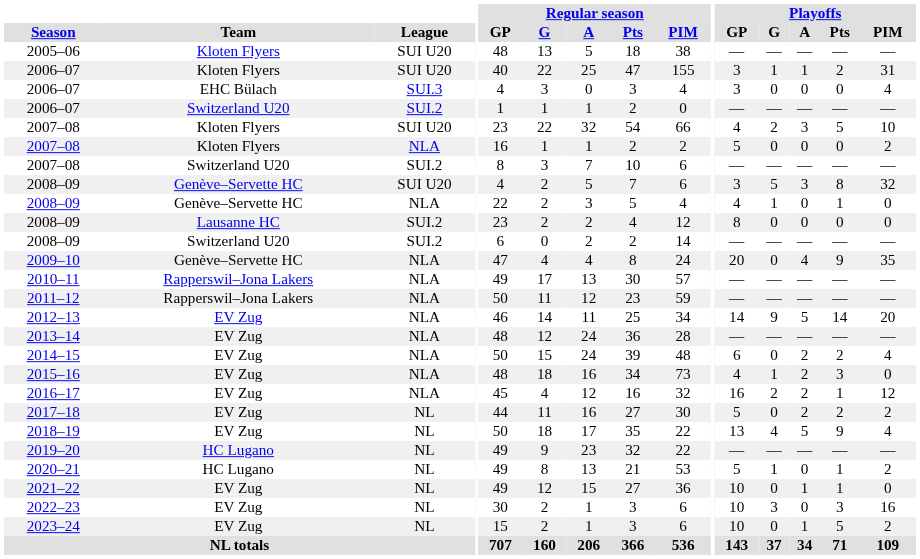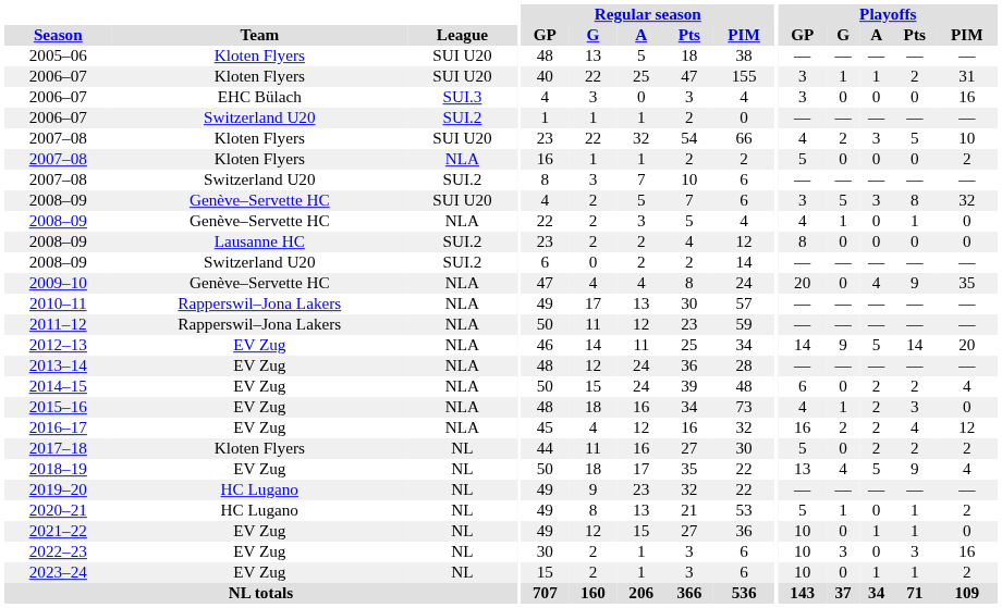 <table border="0" cellpadding="1" cellspacing="0" style="text-align:center; width:60em">
 <tr bgcolor="#e0e0e0">
 <th colspan="3" bgcolor="#ffffff"></th>
 <th rowspan="100" bgcolor="#ffffff"></th>
 <th colspan="5"><a href='#'>Regular season</a></th>
 <th rowspan="100" bgcolor="#ffffff"></th>
 <th colspan="5"><a href='#'>Playoffs</a></th>
 </tr>
 <tr bgcolor="#e0e0e0">
 <th><a href='#'>Season</a></th>
 <th>Team</th>
 <th>League</th>
 <th>GP</th>
 <th><a href='#'>G</a></th>
 <th><a href='#'>A</a></th>
 <th><a href='#'>Pts</a></th>
 <th><a href='#'>PIM</a></th>
 <th>GP</th>
 <th>G</th>
 <th>A</th>
 <th>Pts</th>
 <th>PIM</th>
 </tr>
 <tr>
 <td>2005–06</td>
 <td><a href='#'>Kloten Flyers</a></td>
 <td>SUI U20</td>
 <td>48</td>
 <td>13</td>
 <td>5</td>
 <td>18</td>
 <td>38</td>
 <td>—</td>
 <td>—</td>
 <td>—</td>
 <td>—</td>
 <td>—</td>
 </tr>
 <tr bgcolor="#f0f0f0">
 <td>2006–07</td>
 <td>Kloten Flyers</td>
 <td>SUI U20</td>
 <td>40</td>
 <td>22</td>
 <td>25</td>
 <td>47</td>
 <td>155</td>
 <td>3</td>
 <td>1</td>
 <td>1</td>
 <td>2</td>
 <td>31</td>
 </tr>
 <tr>
 <td>2006–07</td>
 <td>EHC Bülach</td>
 <td><a href='#'>SUI.3</a></td>
 <td>4</td>
 <td>3</td>
 <td>0</td>
 <td>3</td>
 <td>4</td>
 <td>3</td>
 <td>0</td>
 <td>0</td>
 <td>0</td>
-<td>4</td>
+<td>16</td>
 </tr>
 <tr bgcolor="#f0f0f0">
 <td>2006–07</td>
 <td><a href='#'>Switzerland U20</a></td>
 <td><a href='#'>SUI.2</a></td>
 <td>1</td>
 <td>1</td>
 <td>1</td>
 <td>2</td>
 <td>0</td>
 <td>—</td>
 <td>—</td>
 <td>—</td>
 <td>—</td>
 <td>—</td>
 </tr>
 <tr>
 <td>2007–08</td>
 <td>Kloten Flyers</td>
 <td>SUI U20</td>
 <td>23</td>
 <td>22</td>
 <td>32</td>
 <td>54</td>
 <td>66</td>
 <td>4</td>
 <td>2</td>
 <td>3</td>
 <td>5</td>
 <td>10</td>
 </tr>
 <tr bgcolor="#f0f0f0">
 <td><a href='#'>2007–08</a></td>
 <td>Kloten Flyers</td>
 <td><a href='#'>NLA</a></td>
 <td>16</td>
 <td>1</td>
 <td>1</td>
 <td>2</td>
 <td>2</td>
 <td>5</td>
 <td>0</td>
 <td>0</td>
 <td>0</td>
 <td>2</td>
 </tr>
 <tr>
 <td>2007–08</td>
 <td>Switzerland U20</td>
 <td>SUI.2</td>
 <td>8</td>
 <td>3</td>
 <td>7</td>
 <td>10</td>
 <td>6</td>
 <td>—</td>
 <td>—</td>
 <td>—</td>
 <td>—</td>
 <td>—</td>
 </tr>
 <tr bgcolor="#f0f0f0">
 <td>2008–09</td>
 <td><a href='#'>Genève–Servette HC</a></td>
 <td>SUI U20</td>
 <td>4</td>
 <td>2</td>
 <td>5</td>
 <td>7</td>
 <td>6</td>
 <td>3</td>
 <td>5</td>
 <td>3</td>
 <td>8</td>
 <td>32</td>
 </tr>
 <tr>
 <td><a href='#'>2008–09</a></td>
 <td>Genève–Servette HC</td>
 <td>NLA</td>
 <td>22</td>
 <td>2</td>
 <td>3</td>
 <td>5</td>
 <td>4</td>
 <td>4</td>
 <td>1</td>
 <td>0</td>
 <td>1</td>
 <td>0</td>
 </tr>
 <tr bgcolor="#f0f0f0">
 <td>2008–09</td>
 <td><a href='#'>Lausanne HC</a></td>
 <td>SUI.2</td>
 <td>23</td>
 <td>2</td>
 <td>2</td>
 <td>4</td>
 <td>12</td>
 <td>8</td>
 <td>0</td>
 <td>0</td>
 <td>0</td>
 <td>0</td>
 </tr>
 <tr>
 <td>2008–09</td>
 <td>Switzerland U20</td>
 <td>SUI.2</td>
 <td>6</td>
 <td>0</td>
 <td>2</td>
 <td>2</td>
 <td>14</td>
 <td>—</td>
 <td>—</td>
 <td>—</td>
 <td>—</td>
 <td>—</td>
 </tr>
 <tr bgcolor="#f0f0f0">
 <td><a href='#'>2009–10</a></td>
 <td>Genève–Servette HC</td>
 <td>NLA</td>
 <td>47</td>
 <td>4</td>
 <td>4</td>
 <td>8</td>
 <td>24</td>
 <td>20</td>
 <td>0</td>
 <td>4</td>
 <td>9</td>
 <td>35</td>
 </tr>
 <tr>
 <td><a href='#'>2010–11</a></td>
 <td><a href='#'>Rapperswil–Jona Lakers</a></td>
 <td>NLA</td>
 <td>49</td>
 <td>17</td>
 <td>13</td>
 <td>30</td>
 <td>57</td>
 <td>—</td>
 <td>—</td>
 <td>—</td>
 <td>—</td>
 <td>—</td>
 </tr>
 <tr bgcolor="#f0f0f0">
 <td><a href='#'>2011–12</a></td>
 <td>Rapperswil–Jona Lakers</td>
 <td>NLA</td>
 <td>50</td>
 <td>11</td>
 <td>12</td>
 <td>23</td>
 <td>59</td>
 <td>—</td>
 <td>—</td>
 <td>—</td>
 <td>—</td>
 <td>—</td>
 </tr>
 <tr>
 <td><a href='#'>2012–13</a></td>
 <td><a href='#'>EV Zug</a></td>
 <td>NLA</td>
 <td>46</td>
 <td>14</td>
 <td>11</td>
 <td>25</td>
 <td>34</td>
 <td>14</td>
 <td>9</td>
 <td>5</td>
 <td>14</td>
 <td>20</td>
 </tr>
 <tr bgcolor="#f0f0f0">
 <td><a href='#'>2013–14</a></td>
 <td>EV Zug</td>
 <td>NLA</td>
 <td>48</td>
 <td>12</td>
 <td>24</td>
 <td>36</td>
 <td>28</td>
 <td>—</td>
 <td>—</td>
 <td>—</td>
 <td>—</td>
 <td>—</td>
 </tr>
 <tr>
 <td><a href='#'>2014–15</a></td>
 <td>EV Zug</td>
 <td>NLA</td>
 <td>50</td>
 <td>15</td>
 <td>24</td>
 <td>39</td>
 <td>48</td>
 <td>6</td>
 <td>0</td>
 <td>2</td>
 <td>2</td>
 <td>4</td>
 </tr>
 <tr bgcolor="#f0f0f0">
 <td><a href='#'>2015–16</a></td>
 <td>EV Zug</td>
 <td>NLA</td>
 <td>48</td>
 <td>18</td>
 <td>16</td>
 <td>34</td>
 <td>73</td>
 <td>4</td>
 <td>1</td>
 <td>2</td>
 <td>3</td>
 <td>0</td>
 </tr>
 <tr>
 <td><a href='#'>2016–17</a></td>
 <td>EV Zug</td>
 <td>NLA</td>
 <td>45</td>
 <td>4</td>
 <td>12</td>
 <td>16</td>
 <td>32</td>
 <td>16</td>
 <td>2</td>
 <td>2</td>
-<td>1</td>
+<td>4</td>
 <td>12</td>
 </tr>
 <tr bgcolor="#f0f0f0">
 <td><a href='#'>2017–18</a></td>
-<td>EV Zug</td>
+<td>Kloten Flyers</td>
 <td>NL</td>
 <td>44</td>
 <td>11</td>
 <td>16</td>
 <td>27</td>
 <td>30</td>
 <td>5</td>
 <td>0</td>
 <td>2</td>
 <td>2</td>
 <td>2</td>
 </tr>
 <tr>
 <td><a href='#'>2018–19</a></td>
 <td>EV Zug</td>
 <td>NL</td>
 <td>50</td>
 <td>18</td>
 <td>17</td>
 <td>35</td>
 <td>22</td>
 <td>13</td>
 <td>4</td>
 <td>5</td>
 <td>9</td>
 <td>4</td>
 </tr>
 <tr bgcolor="#f0f0f0">
 <td><a href='#'>2019–20</a></td>
 <td><a href='#'>HC Lugano</a></td>
 <td>NL</td>
 <td>49</td>
 <td>9</td>
 <td>23</td>
 <td>32</td>
 <td>22</td>
 <td>—</td>
 <td>—</td>
 <td>—</td>
 <td>—</td>
 <td>—</td>
 </tr>
 <tr>
 <td><a href='#'>2020–21</a></td>
 <td>HC Lugano</td>
 <td>NL</td>
 <td>49</td>
 <td>8</td>
 <td>13</td>
 <td>21</td>
 <td>53</td>
 <td>5</td>
 <td>1</td>
 <td>0</td>
 <td>1</td>
 <td>2</td>
 </tr>
 <tr bgcolor="#f0f0f0">
 <td><a href='#'>2021–22</a></td>
 <td>EV Zug</td>
 <td>NL</td>
 <td>49</td>
 <td>12</td>
 <td>15</td>
 <td>27</td>
 <td>36</td>
 <td>10</td>
 <td>0</td>
 <td>1</td>
 <td>1</td>
 <td>0</td>
 </tr>
 <tr>
 <td><a href='#'>2022–23</a></td>
 <td>EV Zug</td>
 <td>NL</td>
 <td>30</td>
 <td>2</td>
 <td>1</td>
 <td>3</td>
 <td>6</td>
 <td>10</td>
 <td>3</td>
 <td>0</td>
 <td>3</td>
 <td>16</td>
 </tr>
 <tr bgcolor="#f0f0f0">
 <td><a href='#'>2023–24</a></td>
 <td>EV Zug</td>
 <td>NL</td>
 <td>15</td>
 <td>2</td>
 <td>1</td>
 <td>3</td>
 <td>6</td>
 <td>10</td>
 <td>0</td>
 <td>1</td>
-<td>5</td>
+<td>1</td>
 <td>2</td>
 </tr>
 <tr bgcolor="#e0e0e0">
 <th colspan="3">NL totals</th>
 <th>707</th>
 <th>160</th>
 <th>206</th>
 <th>366</th>
 <th>536</th>
 <th>143</th>
 <th>37</th>
 <th>34</th>
 <th>71</th>
 <th>109</th>
 </tr>
 </table>
